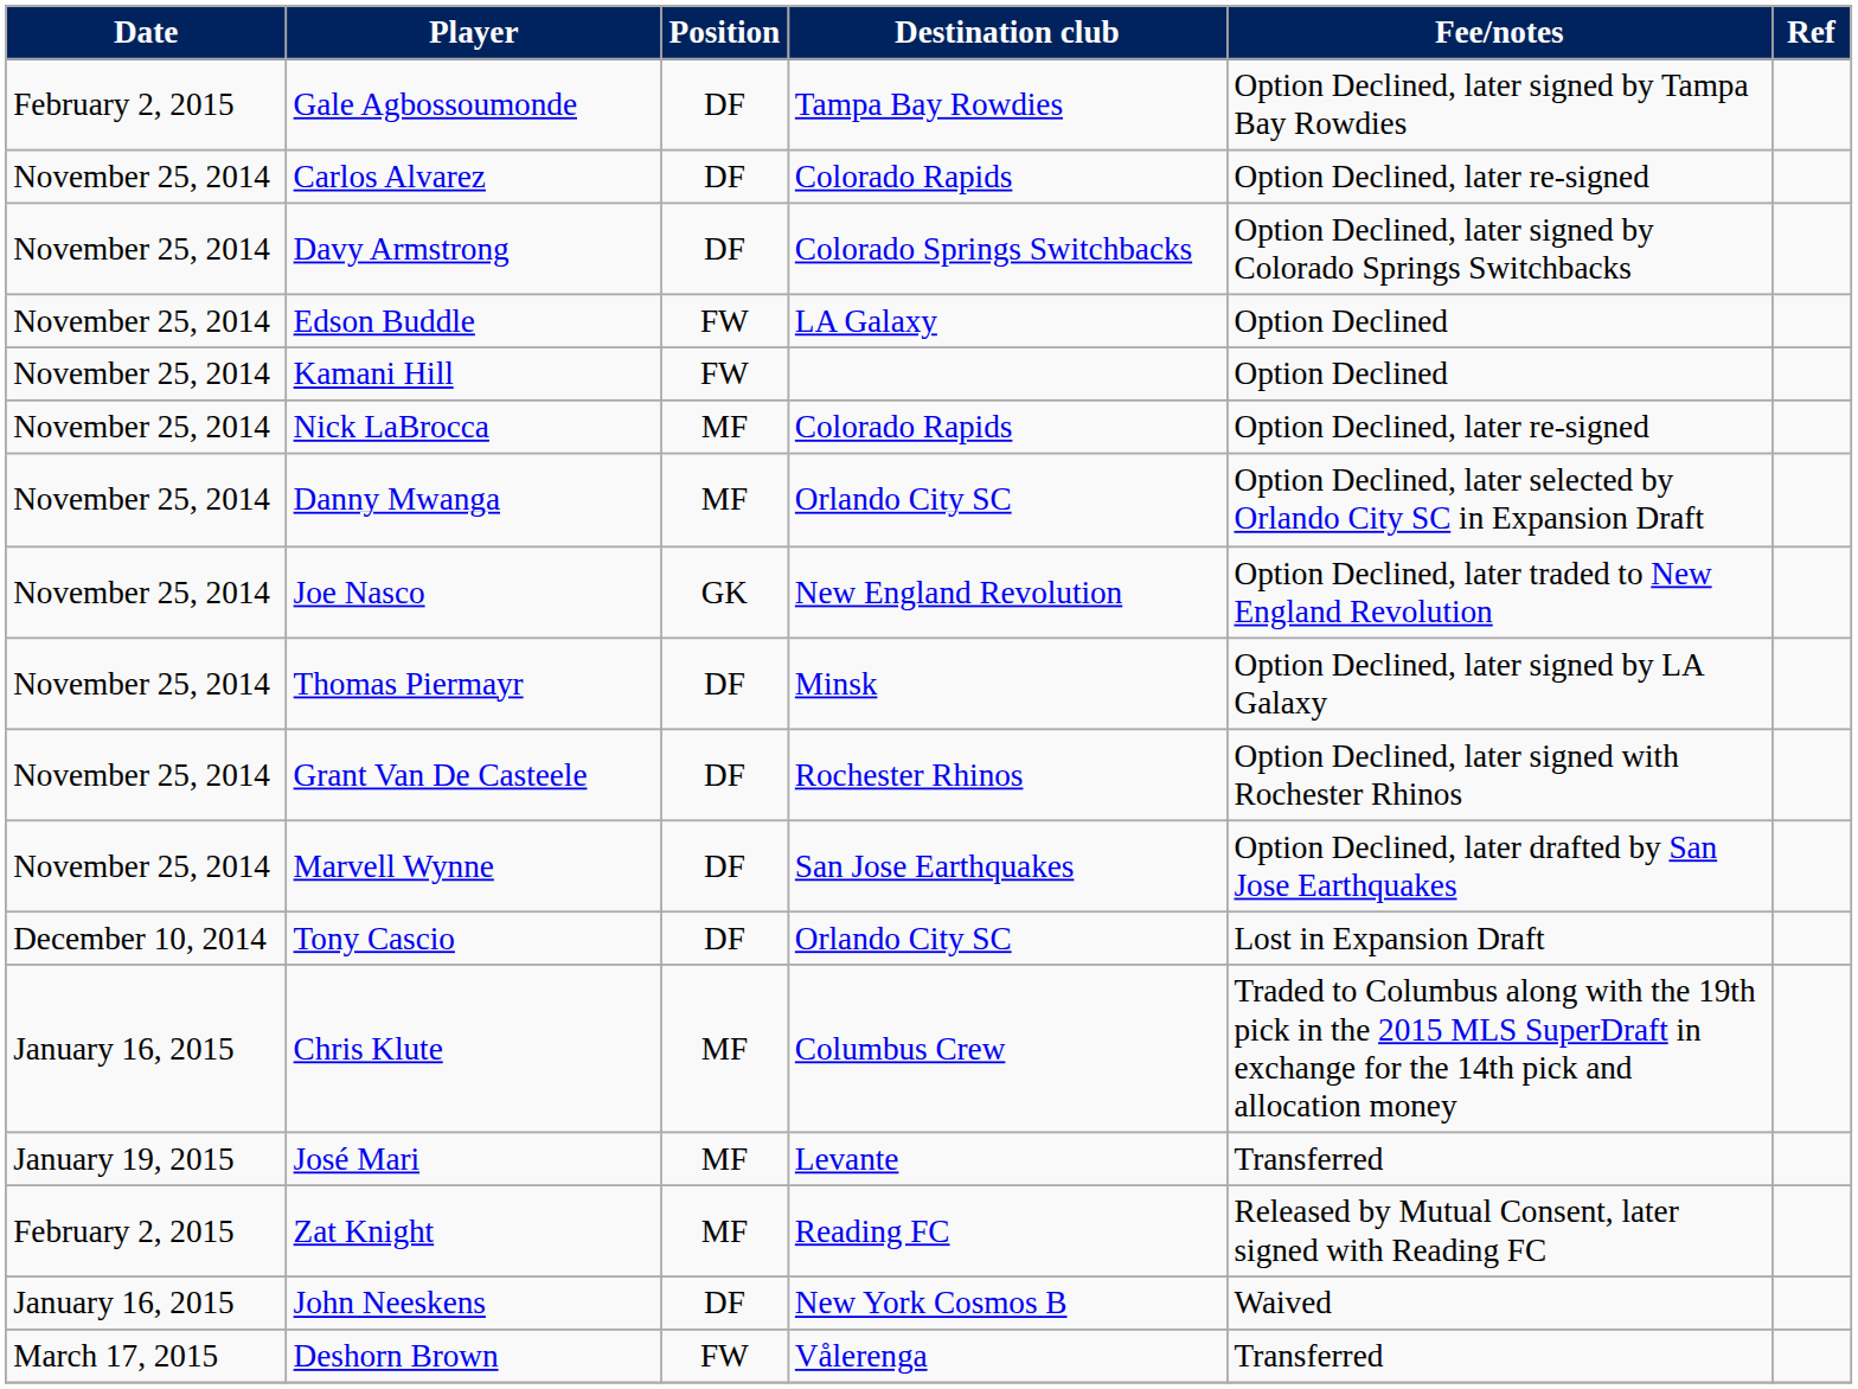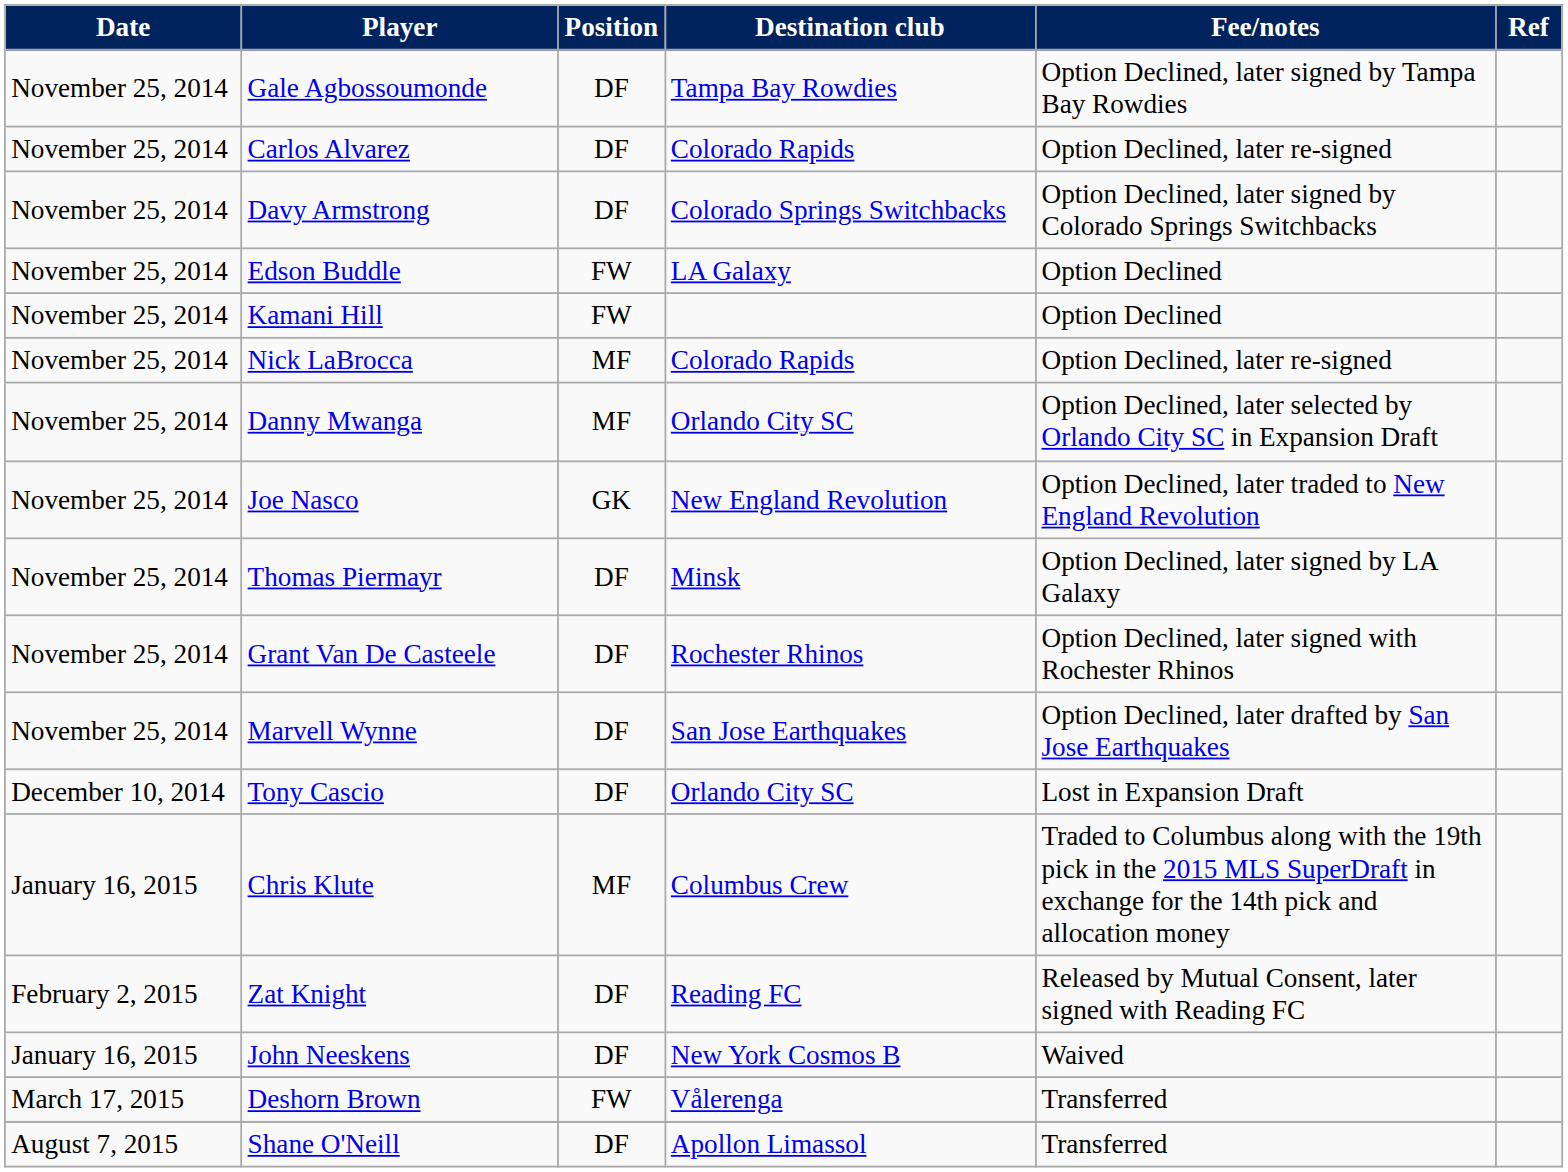 <table class="wikitable" style="text-align:left; font-size:95%;">
 <tr>
 <th style="background:#00235d; color:#fff; width:125px;">Date</th>
 <th style="background:#00235d; color:#fff; width:170px;">Player</th>
 <th style="background:#00235d; color:#fff; width:50px;">Position</th>
 <th style="background:#00235d; color:#fff; width:200px;">Destination club</th>
 <th style="background:#00235d; color:#fff; width:250px;">Fee/notes</th>
 <th style="background:#00235d; color:#fff; width:30px;">Ref</th>
 </tr>
 <tr>
-<td>February 2, 2015</td>
+<td>November 25, 2014</td>
 <td> <a href='#'>Gale Agbossoumonde</a></td>
 <td style="text-align:center;">DF</td>
 <td> <a href='#'>Tampa Bay Rowdies</a></td>
 <td>Option Declined, later signed by Tampa Bay Rowdies</td>
 <td style="text-align:center;"></td>
 </tr>
 <tr>
 <td>November 25, 2014</td>
 <td> <a href='#'>Carlos Alvarez</a></td>
 <td style="text-align:center;">DF</td>
 <td> <a href='#'>Colorado Rapids</a></td>
 <td>Option Declined, later re-signed</td>
 <td style="text-align:center;"></td>
 </tr>
 <tr>
 <td>November 25, 2014</td>
 <td> <a href='#'>Davy Armstrong</a></td>
 <td style="text-align:center;">DF</td>
 <td> <a href='#'>Colorado Springs Switchbacks</a></td>
 <td>Option Declined, later signed by Colorado Springs Switchbacks</td>
 <td style="text-align:center;"></td>
 </tr>
 <tr>
 <td>November 25, 2014</td>
 <td> <a href='#'>Edson Buddle</a></td>
 <td style="text-align:center;">FW</td>
 <td> <a href='#'>LA Galaxy</a></td>
 <td>Option Declined</td>
 <td style="text-align:center;"></td>
 </tr>
 <tr>
 <td>November 25, 2014</td>
 <td> <a href='#'>Kamani Hill</a></td>
 <td style="text-align:center;">FW</td>
 <td></td>
 <td>Option Declined</td>
 <td style="text-align:center;"></td>
 </tr>
 <tr>
 <td>November 25, 2014</td>
 <td> <a href='#'>Nick LaBrocca</a></td>
 <td style="text-align:center;">MF</td>
 <td> <a href='#'>Colorado Rapids</a></td>
 <td>Option Declined, later re-signed</td>
 <td style="text-align:center;"></td>
 </tr>
 <tr>
 <td>November 25, 2014</td>
 <td> <a href='#'>Danny Mwanga</a></td>
 <td style="text-align:center;">MF</td>
 <td> <a href='#'>Orlando City SC</a></td>
 <td>Option Declined, later selected by <a href='#'>Orlando City SC</a> in Expansion Draft</td>
 <td style="text-align:center;"></td>
 </tr>
 <tr>
 <td>November 25, 2014</td>
 <td> <a href='#'>Joe Nasco</a></td>
 <td style="text-align:center;">GK</td>
 <td> <a href='#'>New England Revolution</a></td>
 <td>Option Declined, later traded to <a href='#'>New England Revolution</a></td>
 <td style="text-align:center;"></td>
 </tr>
 <tr>
 <td>November 25, 2014</td>
 <td> <a href='#'>Thomas Piermayr</a></td>
 <td style="text-align:center;">DF</td>
 <td> <a href='#'>Minsk</a></td>
 <td>Option Declined, later signed by LA Galaxy</td>
 <td style="text-align:center;"></td>
 </tr>
 <tr>
 <td>November 25, 2014</td>
 <td> <a href='#'>Grant Van De Casteele</a></td>
 <td style="text-align:center;">DF</td>
 <td> <a href='#'>Rochester Rhinos</a></td>
 <td>Option Declined, later signed with Rochester Rhinos</td>
 <td style="text-align:center;"></td>
 </tr>
 <tr>
 <td>November 25, 2014</td>
 <td> <a href='#'>Marvell Wynne</a></td>
 <td style="text-align:center;">DF</td>
 <td> <a href='#'>San Jose Earthquakes</a></td>
 <td>Option Declined, later drafted by <a href='#'>San Jose Earthquakes</a></td>
 <td style="text-align:center;"></td>
 </tr>
 <tr>
 <td>December 10, 2014</td>
 <td> <a href='#'>Tony Cascio</a></td>
 <td style="text-align:center;">DF</td>
 <td> <a href='#'>Orlando City SC</a></td>
 <td>Lost in Expansion Draft</td>
 <td style="text-align:center;"></td>
 </tr>
 <tr>
 <td>January 16, 2015</td>
 <td> <a href='#'>Chris Klute</a></td>
 <td style="text-align:center;">MF</td>
 <td> <a href='#'>Columbus Crew</a></td>
 <td>Traded to Columbus along with the 19th pick in the <a href='#'>2015 MLS SuperDraft</a> in exchange for the 14th pick and allocation money</td>
 <td style="text-align:center;"></td>
 </tr>
 <tr>
-<td>January 19, 2015</td>
-<td> <a href='#'>José Mari</a></td>
-<td style="text-align:center;">MF</td>
-<td> <a href='#'>Levante</a></td>
-<td>Transferred</td>
-<td style="text-align:center;"></td>
-</tr>
-<tr>
 <td>February 2, 2015</td>
 <td> <a href='#'>Zat Knight</a></td>
-<td style="text-align:center;">MF</td>
+<td style="text-align:center;">DF</td>
 <td> <a href='#'>Reading FC</a></td>
 <td>Released by Mutual Consent, later signed with Reading FC</td>
 <td style="text-align:center;"></td>
 </tr>
 <tr>
 <td>January 16, 2015</td>
 <td> <a href='#'>John Neeskens</a></td>
 <td style="text-align:center;">DF</td>
 <td> <a href='#'>New York Cosmos B</a></td>
 <td>Waived</td>
 <td style="text-align:center;"></td>
 </tr>
 <tr>
 <td>March 17, 2015</td>
 <td> <a href='#'>Deshorn Brown</a></td>
 <td style="text-align:center;">FW</td>
 <td> <a href='#'>Vålerenga</a></td>
 <td>Transferred</td>
 <td style="text-align:center;"></td>
 </tr>
 <tr>
 </tr>
+<tr>
+<td>August 7, 2015</td>
+<td> <a href='#'>Shane O'Neill</a></td>
+<td style="text-align:center;">DF</td>
+<td> <a href='#'>Apollon Limassol</a></td>
+<td>Transferred</td>
+<td style="text-align:center;"></td>
+</tr>
 </table>
